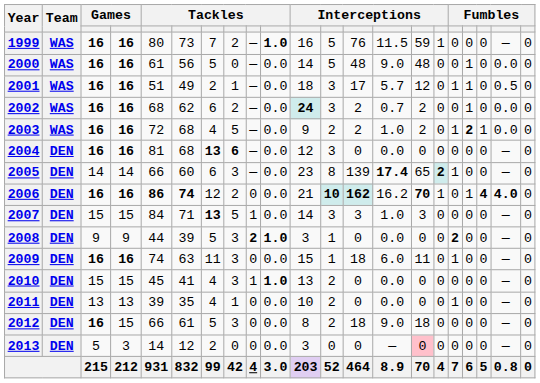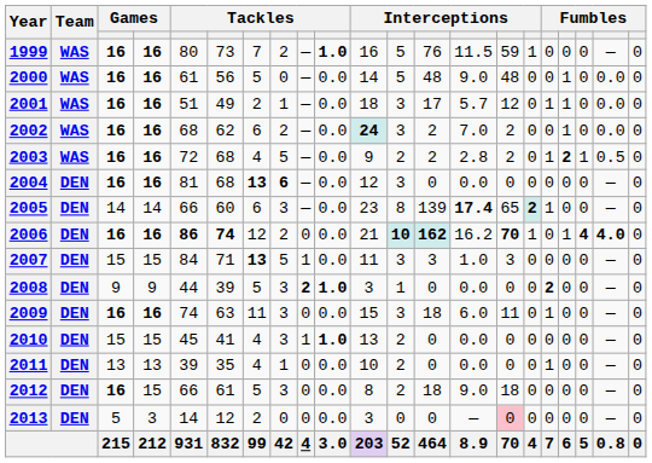 <table class="wikitable" style="text-align:center;">
 <tr>
 <th rowspan="2">Year</th>
 <th rowspan="2">Team</th>
 <th colspan="2">Games</th>
 <th colspan="6">Tackles</th>
 <th colspan="6">Interceptions</th>
 <th colspan="5">Fumbles</th>
 </tr>
 <tr>
 <th></th>
 <th></th>
 <th></th>
 <th></th>
 <th></th>
 <th></th>
 <th></th>
 <th></th>
 <th></th>
 <th></th>
 <th></th>
 <th></th>
 <th></th>
 <th></th>
 <th></th>
 <th></th>
 <th></th>
 <th></th>
 <th></th>
 </tr>
 <tr>
 <th><a href='#'>1999</a></th>
 <th><a href='#'>WAS</a></th>
 <td><strong>16</strong></td>
 <td><strong>16</strong></td>
 <td>80</td>
 <td>73</td>
 <td>7</td>
 <td>2</td>
 <td>—</td>
 <td><strong>1.0</strong></td>
 <td>16</td>
 <td>5</td>
 <td>76</td>
 <td>11.5</td>
 <td>59</td>
 <td>1</td>
 <td>0</td>
 <td>0</td>
 <td>0</td>
 <td>—</td>
 <td>0</td>
 </tr>
 <tr>
 <th><a href='#'>2000</a></th>
 <th><a href='#'>WAS</a></th>
 <td><strong>16</strong></td>
 <td><strong>16</strong></td>
 <td>61</td>
 <td>56</td>
 <td>5</td>
 <td>0</td>
 <td>—</td>
 <td>0.0</td>
 <td>14</td>
 <td>5</td>
 <td>48</td>
 <td>9.0</td>
 <td>48</td>
 <td>0</td>
 <td>0</td>
 <td>1</td>
 <td>0</td>
 <td>0.0</td>
 <td>0</td>
 </tr>
 <tr>
 <th><a href='#'>2001</a></th>
 <th><a href='#'>WAS</a></th>
 <td><strong>16</strong></td>
 <td><strong>16</strong></td>
 <td>51</td>
 <td>49</td>
 <td>2</td>
 <td>1</td>
 <td>—</td>
 <td>0.0</td>
 <td>18</td>
 <td>3</td>
 <td>17</td>
 <td>5.7</td>
 <td>12</td>
 <td>0</td>
 <td>1</td>
 <td>1</td>
 <td>0</td>
-<td>0.5</td>
+<td>0.0</td>
 <td>0</td>
 </tr>
 <tr>
 <th><a href='#'>2002</a></th>
 <th><a href='#'>WAS</a></th>
 <td><strong>16</strong></td>
 <td><strong>16</strong></td>
 <td>68</td>
 <td>62</td>
 <td>6</td>
 <td>2</td>
 <td>—</td>
 <td>0.0</td>
 <td style="background:#cfecec;"><strong>24</strong></td>
 <td>3</td>
 <td>2</td>
-<td>0.7</td>
+<td>7.0</td>
 <td>2</td>
 <td>0</td>
 <td>0</td>
 <td>1</td>
 <td>0</td>
 <td>0.0</td>
 <td>0</td>
 </tr>
 <tr>
 <th><a href='#'>2003</a></th>
 <th><a href='#'>WAS</a></th>
 <td><strong>16</strong></td>
 <td><strong>16</strong></td>
 <td>72</td>
 <td>68</td>
 <td>4</td>
 <td>5</td>
 <td>—</td>
 <td>0.0</td>
 <td>9</td>
 <td>2</td>
 <td>2</td>
-<td>1.0</td>
+<td>2.8</td>
 <td>2</td>
 <td>0</td>
 <td>1</td>
 <td><strong>2</strong></td>
 <td>1</td>
-<td>0.0</td>
+<td>0.5</td>
 <td>0</td>
 </tr>
 <tr>
 <th><a href='#'>2004</a></th>
 <th><a href='#'>DEN</a></th>
 <td><strong>16</strong></td>
 <td><strong>16</strong></td>
 <td>81</td>
 <td>68</td>
 <td><strong>13</strong></td>
 <td><strong>6</strong></td>
 <td>—</td>
 <td>0.0</td>
 <td>12</td>
 <td>3</td>
 <td>0</td>
 <td>0.0</td>
 <td>0</td>
 <td>0</td>
 <td>0</td>
 <td>0</td>
 <td>0</td>
 <td>—</td>
 <td>0</td>
 </tr>
 <tr>
 <th><a href='#'>2005</a></th>
 <th><a href='#'>DEN</a></th>
 <td>14</td>
 <td>14</td>
 <td>66</td>
 <td>60</td>
 <td>6</td>
 <td>3</td>
 <td>—</td>
 <td>0.0</td>
 <td>23</td>
 <td>8</td>
 <td>139</td>
 <td><strong>17.4</strong></td>
 <td>65</td>
 <td style="background:#cfecec;"><strong>2</strong></td>
 <td>1</td>
 <td>0</td>
 <td>0</td>
 <td>—</td>
 <td>0</td>
 </tr>
 <tr>
 <th><a href='#'>2006</a></th>
 <th><a href='#'>DEN</a></th>
 <td><strong>16</strong></td>
 <td><strong>16</strong></td>
 <td><strong>86</strong></td>
 <td><strong>74</strong></td>
 <td>12</td>
 <td>2</td>
 <td>0</td>
 <td>0.0</td>
 <td>21</td>
 <td style="background:#cfecec;"><strong>10</strong></td>
 <td style="background:#cfecec;"><strong>162</strong></td>
 <td>16.2</td>
 <td><strong>70</strong></td>
 <td>1</td>
 <td>0</td>
 <td>1</td>
 <td><strong>4</strong></td>
 <td><strong>4.0</strong></td>
 <td>0</td>
 </tr>
 <tr>
 <th><a href='#'>2007</a></th>
 <th><a href='#'>DEN</a></th>
 <td>15</td>
 <td>15</td>
 <td>84</td>
 <td>71</td>
 <td><strong>13</strong></td>
 <td>5</td>
 <td>1</td>
 <td>0.0</td>
-<td>14</td>
+<td>11</td>
 <td>3</td>
 <td>3</td>
 <td>1.0</td>
 <td>3</td>
 <td>0</td>
 <td>0</td>
 <td>0</td>
 <td>0</td>
 <td>—</td>
 <td>0</td>
 </tr>
 <tr>
 <th><a href='#'>2008</a></th>
 <th><a href='#'>DEN</a></th>
 <td>9</td>
 <td>9</td>
 <td>44</td>
 <td>39</td>
 <td>5</td>
 <td>3</td>
 <td><strong>2</strong></td>
 <td><strong>1.0</strong></td>
 <td>3</td>
 <td>1</td>
 <td>0</td>
 <td>0.0</td>
 <td>0</td>
 <td>0</td>
 <td><strong>2</strong></td>
 <td>0</td>
 <td>0</td>
 <td>—</td>
 <td>0</td>
 </tr>
 <tr>
 <th><a href='#'>2009</a></th>
 <th><a href='#'>DEN</a></th>
 <td><strong>16</strong></td>
 <td><strong>16</strong></td>
 <td>74</td>
 <td>63</td>
 <td>11</td>
 <td>3</td>
 <td>0</td>
 <td>0.0</td>
 <td>15</td>
-<td>1</td>
+<td>3</td>
 <td>18</td>
 <td>6.0</td>
 <td>11</td>
 <td>0</td>
 <td>1</td>
 <td>0</td>
 <td>0</td>
 <td>—</td>
 <td>0</td>
 </tr>
 <tr>
 <th><a href='#'>2010</a></th>
 <th><a href='#'>DEN</a></th>
 <td>15</td>
 <td>15</td>
 <td>45</td>
 <td>41</td>
 <td>4</td>
 <td>3</td>
 <td>1</td>
 <td><strong>1.0</strong></td>
 <td>13</td>
 <td>2</td>
 <td>0</td>
 <td>0.0</td>
 <td>0</td>
 <td>0</td>
 <td>0</td>
 <td>0</td>
 <td>0</td>
 <td>—</td>
 <td>0</td>
 </tr>
 <tr>
 <th><a href='#'>2011</a></th>
 <th><a href='#'>DEN</a></th>
 <td>13</td>
 <td>13</td>
 <td>39</td>
 <td>35</td>
 <td>4</td>
 <td>1</td>
 <td>0</td>
 <td>0.0</td>
 <td>10</td>
 <td>2</td>
 <td>0</td>
 <td>0.0</td>
 <td>0</td>
 <td>0</td>
 <td>1</td>
 <td>0</td>
 <td>0</td>
 <td>—</td>
 <td>0</td>
 </tr>
 <tr>
 <th><a href='#'>2012</a></th>
 <th><a href='#'>DEN</a></th>
 <td><strong>16</strong></td>
 <td>15</td>
 <td>66</td>
 <td>61</td>
 <td>5</td>
 <td>3</td>
 <td>0</td>
 <td>0.0</td>
 <td>8</td>
 <td>2</td>
 <td>18</td>
 <td>9.0</td>
 <td>18</td>
 <td>0</td>
 <td>0</td>
 <td>0</td>
 <td>0</td>
 <td>—</td>
 <td>0</td>
 </tr>
 <tr>
 <th><a href='#'>2013</a></th>
 <th><a href='#'>DEN</a></th>
 <td>5</td>
 <td>3</td>
 <td>14</td>
 <td>12</td>
 <td>2</td>
 <td>0</td>
 <td>0</td>
 <td>0.0</td>
 <td>3</td>
 <td>0</td>
 <td>0</td>
 <td>—</td>
 <td style="background: pink;">0</td>
 <td>0</td>
 <td>0</td>
 <td>0</td>
 <td>0</td>
 <td>—</td>
 <td>0</td>
 </tr>
 <tr>
 <th colspan="2"></th>
 <th>215</th>
 <th>212</th>
 <th>931</th>
 <th>832</th>
 <th>99</th>
 <th>42</th>
 <th><u>4</u></th>
 <th>3.0</th>
 <th style="background:#e0cef2;">203</th>
 <th>52</th>
 <th>464</th>
 <th>8.9</th>
 <th>70</th>
 <th>4</th>
 <th>7</th>
 <th>6</th>
 <th>5</th>
 <th>0.8</th>
 <th>0</th>
 </tr>
 </table>
